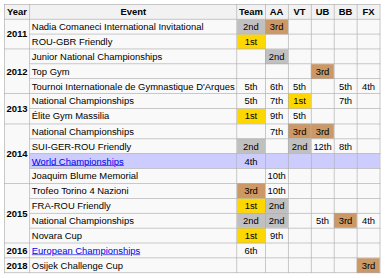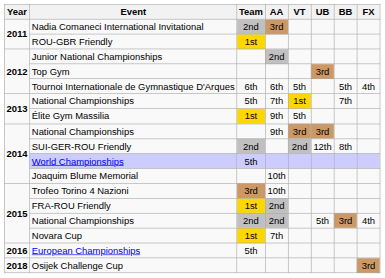 <table class="wikitable" style="text-align:center; font-size: 95%;">
 <tr>
 <th>Year</th>
 <th>Event</th>
 <th style="width:30px;">Team</th>
 <th style="width:30px;">AA</th>
 <th style="width:30px;">VT</th>
 <th style="width:30px;">UB</th>
 <th style="width:30px;">BB</th>
 <th style="width:30px;">FX</th>
 </tr>
 <tr>
 <td rowspan="2"><strong>2011</strong></td>
 <td align=left>Nadia Comaneci International Invitational</td>
 <td style="background:silver;">2nd</td>
 <td style="background:#c96;">3rd</td>
 <td></td>
 <td></td>
 <td></td>
 <td></td>
 </tr>
 <tr>
 <td align=left>ROU-GBR Friendly</td>
 <td style="background:gold">1st</td>
 <td></td>
 <td></td>
 <td></td>
 <td></td>
 <td></td>
 </tr>
 <tr>
 <td rowspan="3"><strong>2012</strong></td>
 <td align=left>Junior National Championships</td>
 <td></td>
 <td style="background:silver;">2nd</td>
 <td></td>
 <td></td>
 <td></td>
 <td></td>
 </tr>
 <tr>
 <td align=left>Top Gym</td>
 <td></td>
 <td></td>
 <td></td>
 <td style="background:#c96;">3rd</td>
 <td></td>
 <td></td>
 </tr>
 <tr>
 <td align=left>Tournoi Internationale de Gymnastique D'Arques</td>
-<td>5th</td>
+<td>6th</td>
 <td>6th</td>
 <td>5th</td>
 <td></td>
 <td>5th</td>
 <td>4th</td>
 </tr>
 <tr>
 <td rowspan="2"><strong>2013</strong></td>
 <td align=left>National Championships</td>
 <td>5th</td>
 <td>7th</td>
 <td style="background:gold">1st</td>
 <td></td>
 <td>7th</td>
 <td></td>
 </tr>
 <tr>
 <td align=left>Élite Gym Massilia</td>
 <td style="background:gold">1st</td>
 <td>9th</td>
 <td>5th</td>
 <td></td>
 <td></td>
 <td></td>
 </tr>
 <tr>
 <td rowspan="4"><strong>2014</strong></td>
 <td align=left>National Championships</td>
 <td></td>
-<td>7th</td>
+<td>9th</td>
 <td style="background:#c96;">3rd</td>
 <td style="background:#c96;">3rd</td>
 <td></td>
 <td></td>
 </tr>
 <tr>
 <td align=left>SUI-GER-ROU Friendly</td>
 <td style="background:silver;">2nd</td>
 <td></td>
 <td style="background:silver;">2nd</td>
 <td>12th</td>
 <td>8th</td>
 <td></td>
 </tr>
 <tr bgcolor=#CCCCFF>
 <td align=left><a href='#'>World Championships</a></td>
-<td>4th</td>
+<td>5th</td>
 <td></td>
 <td></td>
 <td></td>
 <td></td>
 <td></td>
 </tr>
 <tr>
 <td align=left>Joaquim Blume Memorial</td>
 <td></td>
 <td>10th</td>
 <td></td>
 <td></td>
 <td></td>
 <td></td>
 </tr>
 <tr>
 <td rowspan="4"><strong>2015</strong></td>
 <td align=left>Trofeo Torino 4 Nazioni</td>
 <td style="background:#c96">3rd</td>
 <td>10th</td>
 <td></td>
 <td></td>
 <td></td>
 <td></td>
 </tr>
 <tr>
 <td align=left>FRA-ROU Friendly</td>
 <td style="background:gold">1st</td>
 <td style="background:silver">2nd</td>
 <td></td>
 <td></td>
 <td></td>
 <td></td>
 </tr>
 <tr>
 <td align=left>National Championships</td>
 <td style="background:silver">2nd</td>
 <td style="background:silver;">2nd</td>
 <td></td>
 <td>5th</td>
 <td style="background:#c96;">3rd</td>
 <td>4th</td>
 </tr>
 <tr>
 <td align=left>Novara Cup</td>
 <td style="background:gold;">1st</td>
-<td>9th</td>
+<td>7th</td>
 <td></td>
 <td></td>
 <td></td>
 <td></td>
 </tr>
 <tr>
 <td rowspan="1"><strong>2016</strong></td>
 <td align=left><a href='#'>European Championships</a></td>
-<td>6th</td>
+<td>5th</td>
 <td></td>
 <td></td>
 <td></td>
 <td></td>
 <td></td>
 </tr>
 <tr>
 <td rowspan="1"><strong>2018</strong></td>
 <td align=left>Osijek Challenge Cup</td>
 <td></td>
 <td></td>
 <td></td>
 <td></td>
 <td></td>
 <td style="background:#c96;">3rd</td>
 </tr>
 </table>
